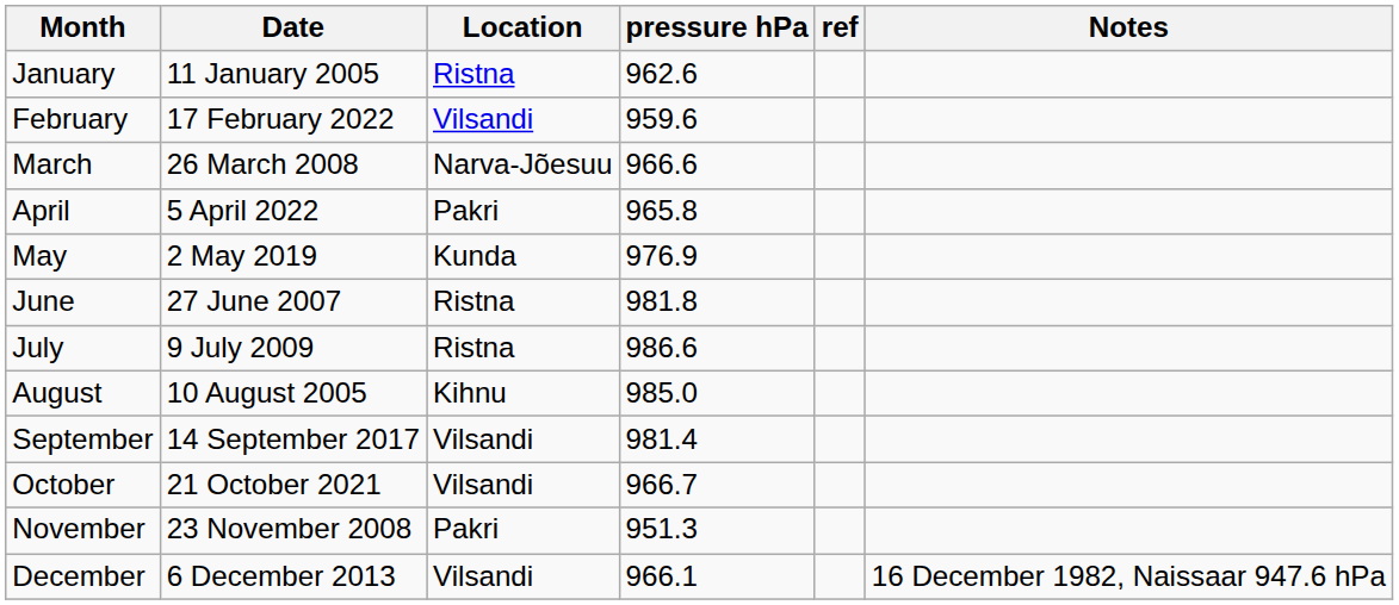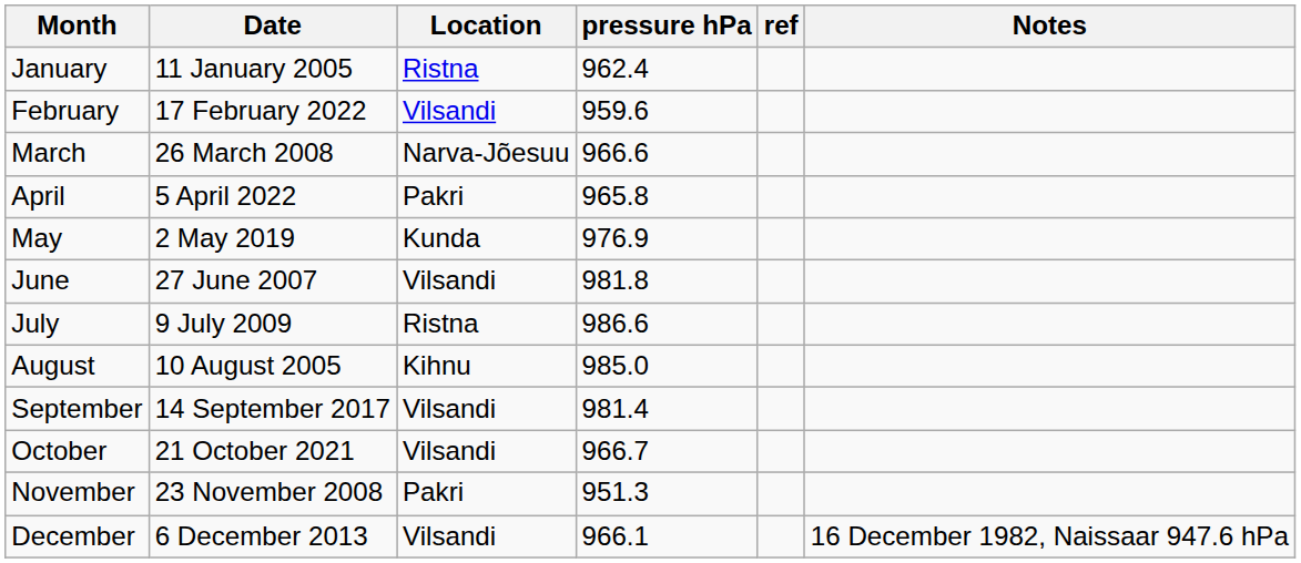 <table class="wikitable sortable">
 <tr>
 <th>Month</th>
 <th>Date</th>
 <th class="unsortable">Location</th>
 <th>pressure hPa</th>
 <th class="unsortable">ref</th>
 <th>Notes</th>
 </tr>
 <tr>
 <td>January</td>
 <td>11 January 2005</td>
 <td><a href='#'>Ristna</a></td>
-<td>962.6</td>
+<td>962.4</td>
 <td></td>
 <td></td>
 </tr>
 <tr>
 <td>February</td>
 <td>17 February 2022</td>
 <td><a href='#'>Vilsandi</a></td>
 <td>959.6</td>
 <td></td>
 <td></td>
 </tr>
 <tr>
 <td>March</td>
 <td>26 March 2008</td>
 <td>Narva-Jõesuu</td>
 <td>966.6</td>
 <td></td>
 <td></td>
 </tr>
 <tr>
 <td>April</td>
 <td>5 April 2022</td>
 <td>Pakri</td>
 <td>965.8</td>
 <td></td>
 <td></td>
 </tr>
 <tr>
 <td>May</td>
 <td>2 May 2019</td>
 <td>Kunda</td>
 <td>976.9</td>
 <td></td>
 <td></td>
 </tr>
 <tr>
 <td>June</td>
 <td>27 June 2007</td>
-<td>Ristna</td>
+<td>Vilsandi</td>
 <td>981.8</td>
 <td></td>
 <td></td>
 </tr>
 <tr>
 <td>July</td>
 <td>9 July 2009</td>
 <td>Ristna</td>
 <td>986.6</td>
 <td></td>
 <td></td>
 </tr>
 <tr>
 <td>August</td>
 <td>10 August 2005</td>
 <td>Kihnu</td>
 <td>985.0</td>
 <td></td>
 <td></td>
 </tr>
 <tr>
 <td>September</td>
 <td>14 September 2017</td>
 <td>Vilsandi</td>
 <td>981.4</td>
 <td></td>
 <td></td>
 </tr>
 <tr>
 <td>October</td>
 <td>21 October 2021</td>
 <td>Vilsandi</td>
 <td>966.7</td>
 <td></td>
 <td></td>
 </tr>
 <tr>
 <td>November</td>
 <td>23 November 2008</td>
 <td>Pakri</td>
 <td>951.3</td>
 <td></td>
 <td></td>
 </tr>
 <tr>
 <td>December</td>
 <td>6 December 2013</td>
 <td>Vilsandi</td>
 <td>966.1</td>
 <td></td>
 <td>16 December 1982, Naissaar 947.6 hPa</td>
 </tr>
 </table>
